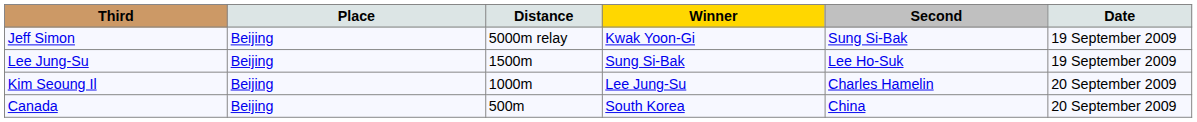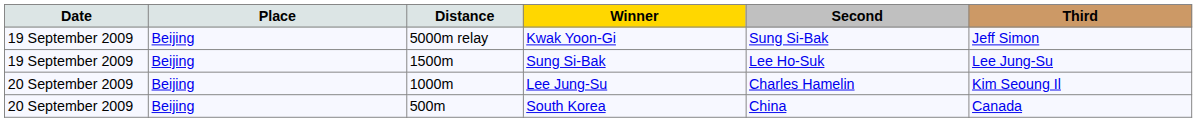 <table bgcolor="#f7f8ff" cellpadding="3" cellspacing="0" border="1" style="font-size: 95%; border: gray solid 1px; border-collapse: collapse;">
 <tr bgcolor="#CCCCCC">
-<td align="center" bgcolor="CC9966" width="240"><strong>Third</strong></td>
+<td align="center" bgcolor="#DCE5E5" width="150"><strong>Date</strong></td>
 <td align="center" bgcolor="#DCE5E5" width="280"><strong>Place</strong></td>
 <td align="center" bgcolor="#DCE5E5" width="120"><strong>Distance</strong></td>
 <td align="center" bgcolor="gold" width="240"><strong>Winner</strong></td>
 <td align="center" bgcolor="silver" width="240"><strong>Second</strong></td>
-<td align="center" bgcolor="#DCE5E5" width="150"><strong>Date</strong></td>
+<td align="center" bgcolor="CC9966" width="240"><strong>Third</strong></td>
 </tr>
 <tr align="left">
-<td> <a href='#'>Jeff Simon</a></td>
+<td>19 September 2009</td>
 <td> <a href='#'>Beijing</a></td>
 <td>5000m relay</td>
 <td> <a href='#'>Kwak Yoon-Gi</a></td>
 <td> <a href='#'>Sung Si-Bak</a></td>
-<td>19 September 2009</td>
+<td> <a href='#'>Jeff Simon</a></td>
 </tr>
 <tr align="left">
-<td> <a href='#'>Lee Jung-Su</a></td>
+<td>19 September 2009</td>
 <td> <a href='#'>Beijing</a></td>
 <td>1500m</td>
 <td> <a href='#'>Sung Si-Bak</a></td>
 <td> <a href='#'>Lee Ho-Suk</a></td>
-<td>19 September 2009</td>
+<td> <a href='#'>Lee Jung-Su</a></td>
 </tr>
 <tr align="left">
-<td> <a href='#'>Kim Seoung Il</a></td>
+<td>20 September 2009</td>
 <td> <a href='#'>Beijing</a></td>
 <td>1000m</td>
 <td> <a href='#'>Lee Jung-Su</a></td>
 <td> <a href='#'>Charles Hamelin</a></td>
-<td>20 September 2009</td>
+<td> <a href='#'>Kim Seoung Il</a></td>
 </tr>
 <tr align="left">
-<td> <a href='#'>Canada</a></td>
+<td>20 September 2009</td>
 <td> <a href='#'>Beijing</a></td>
 <td>500m</td>
 <td> <a href='#'>South Korea</a></td>
 <td> <a href='#'>China</a></td>
-<td>20 September 2009</td>
+<td> <a href='#'>Canada</a></td>
 </tr>
 </table>
